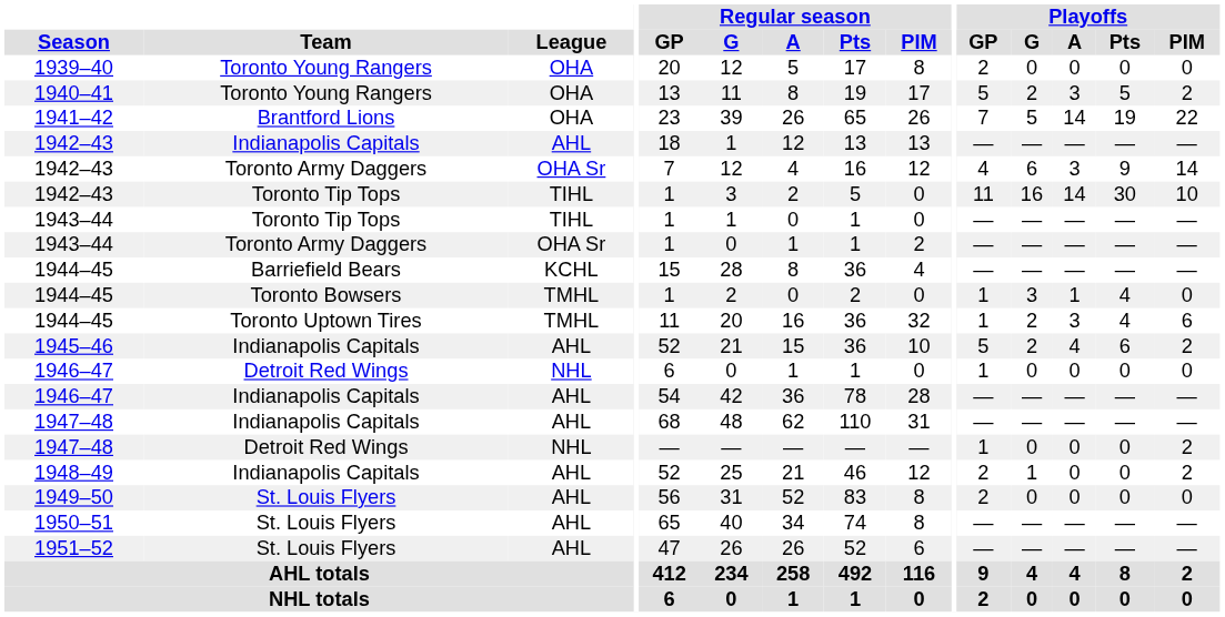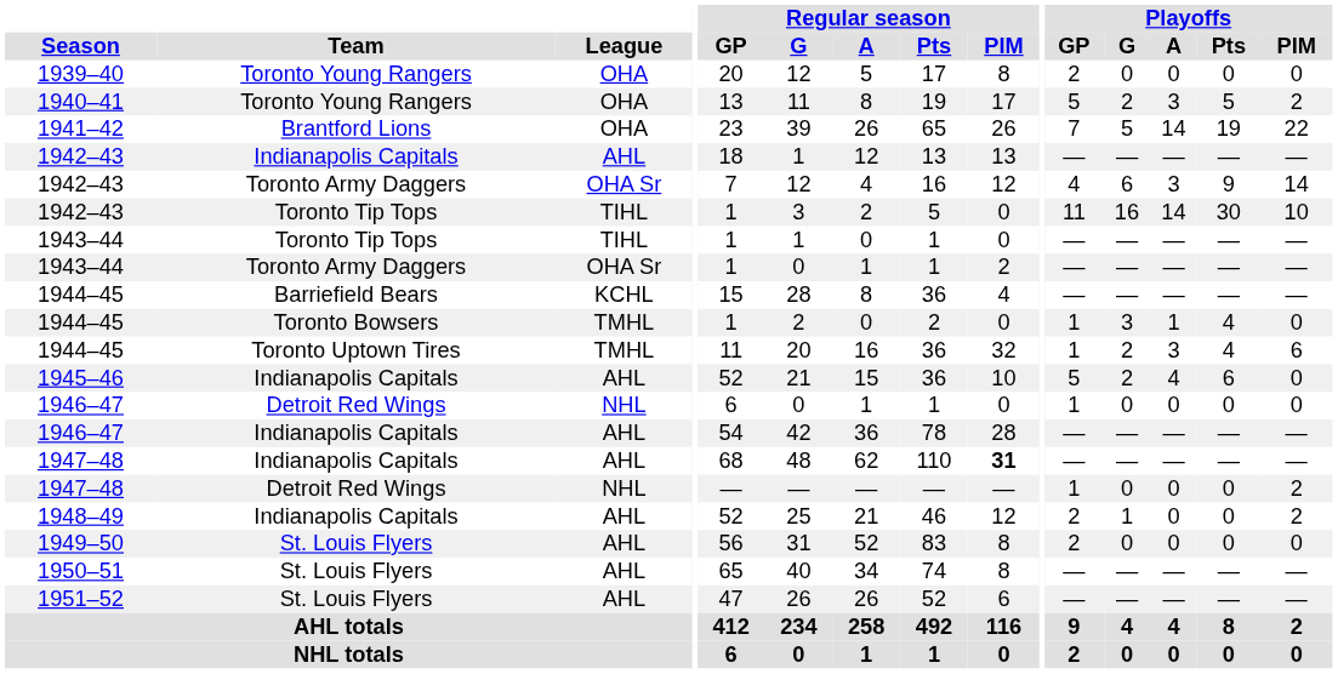 <table border="0" cellpadding="1" cellspacing="0" style="text-align:center; width:60em">
 <tr bgcolor="#e0e0e0">
 <th colspan="3" bgcolor="#ffffff"></th>
 <th rowspan="100" bgcolor="#ffffff"></th>
 <th colspan="5"><a href='#'>Regular season</a></th>
 <th rowspan="100" bgcolor="#ffffff"></th>
 <th colspan="5"><a href='#'>Playoffs</a></th>
 </tr>
 <tr bgcolor="#e0e0e0">
 <th><a href='#'>Season</a></th>
 <th>Team</th>
 <th>League</th>
 <th>GP</th>
 <th><a href='#'>G</a></th>
 <th><a href='#'>A</a></th>
 <th><a href='#'>Pts</a></th>
 <th><a href='#'>PIM</a></th>
 <th>GP</th>
 <th>G</th>
 <th>A</th>
 <th>Pts</th>
 <th>PIM</th>
 </tr>
 <tr>
 <td><a href='#'>1939–40</a></td>
 <td><a href='#'>Toronto Young Rangers</a></td>
 <td><a href='#'>OHA</a></td>
 <td>20</td>
 <td>12</td>
 <td>5</td>
 <td>17</td>
 <td>8</td>
 <td>2</td>
 <td>0</td>
 <td>0</td>
 <td>0</td>
 <td>0</td>
 </tr>
 <tr bgcolor="#f0f0f0">
 <td><a href='#'>1940–41</a></td>
 <td>Toronto Young Rangers</td>
 <td>OHA</td>
 <td>13</td>
 <td>11</td>
 <td>8</td>
 <td>19</td>
 <td>17</td>
 <td>5</td>
 <td>2</td>
 <td>3</td>
 <td>5</td>
 <td>2</td>
 </tr>
 <tr>
 <td><a href='#'>1941–42</a></td>
 <td><a href='#'>Brantford Lions</a></td>
 <td>OHA</td>
 <td>23</td>
 <td>39</td>
 <td>26</td>
 <td>65</td>
 <td>26</td>
 <td>7</td>
 <td>5</td>
 <td>14</td>
 <td>19</td>
 <td>22</td>
 </tr>
 <tr bgcolor="#f0f0f0">
 <td><a href='#'>1942–43</a></td>
 <td><a href='#'>Indianapolis Capitals</a></td>
 <td><a href='#'>AHL</a></td>
 <td>18</td>
 <td>1</td>
 <td>12</td>
 <td>13</td>
 <td>13</td>
 <td>—</td>
 <td>—</td>
 <td>—</td>
 <td>—</td>
 <td>—</td>
 </tr>
 <tr>
 <td>1942–43</td>
 <td>Toronto Army Daggers</td>
 <td><a href='#'>OHA Sr</a></td>
 <td>7</td>
 <td>12</td>
 <td>4</td>
 <td>16</td>
 <td>12</td>
 <td>4</td>
 <td>6</td>
 <td>3</td>
 <td>9</td>
 <td>14</td>
 </tr>
 <tr bgcolor="#f0f0f0">
 <td>1942–43</td>
 <td>Toronto Tip Tops</td>
 <td>TIHL</td>
 <td>1</td>
 <td>3</td>
 <td>2</td>
 <td>5</td>
 <td>0</td>
 <td>11</td>
 <td>16</td>
 <td>14</td>
 <td>30</td>
 <td>10</td>
 </tr>
 <tr>
 <td>1943–44</td>
 <td>Toronto Tip Tops</td>
 <td>TIHL</td>
 <td>1</td>
 <td>1</td>
 <td>0</td>
 <td>1</td>
 <td>0</td>
 <td>—</td>
 <td>—</td>
 <td>—</td>
 <td>—</td>
 <td>—</td>
 </tr>
 <tr bgcolor="#f0f0f0">
 <td>1943–44</td>
 <td>Toronto Army Daggers</td>
 <td>OHA Sr</td>
 <td>1</td>
 <td>0</td>
 <td>1</td>
 <td>1</td>
 <td>2</td>
 <td>—</td>
 <td>—</td>
 <td>—</td>
 <td>—</td>
 <td>—</td>
 </tr>
 <tr>
 <td>1944–45</td>
 <td>Barriefield Bears</td>
 <td>KCHL</td>
 <td>15</td>
 <td>28</td>
 <td>8</td>
 <td>36</td>
 <td>4</td>
 <td>—</td>
 <td>—</td>
 <td>—</td>
 <td>—</td>
 <td>—</td>
 </tr>
 <tr bgcolor="#f0f0f0">
 <td>1944–45</td>
 <td>Toronto Bowsers</td>
 <td>TMHL</td>
 <td>1</td>
 <td>2</td>
 <td>0</td>
 <td>2</td>
 <td>0</td>
 <td>1</td>
 <td>3</td>
 <td>1</td>
 <td>4</td>
 <td>0</td>
 </tr>
 <tr>
 <td>1944–45</td>
 <td>Toronto Uptown Tires</td>
 <td>TMHL</td>
 <td>11</td>
 <td>20</td>
 <td>16</td>
 <td>36</td>
 <td>32</td>
 <td>1</td>
 <td>2</td>
 <td>3</td>
 <td>4</td>
 <td>6</td>
 </tr>
 <tr bgcolor="#f0f0f0">
 <td><a href='#'>1945–46</a></td>
 <td>Indianapolis Capitals</td>
 <td>AHL</td>
 <td>52</td>
 <td>21</td>
 <td>15</td>
 <td>36</td>
 <td>10</td>
 <td>5</td>
 <td>2</td>
 <td>4</td>
 <td>6</td>
-<td>2</td>
+<td>0</td>
 </tr>
 <tr>
 <td><a href='#'>1946–47</a></td>
 <td><a href='#'>Detroit Red Wings</a></td>
 <td><a href='#'>NHL</a></td>
 <td>6</td>
 <td>0</td>
 <td>1</td>
 <td>1</td>
 <td>0</td>
 <td>1</td>
 <td>0</td>
 <td>0</td>
 <td>0</td>
 <td>0</td>
 </tr>
 <tr bgcolor="#f0f0f0">
 <td><a href='#'>1946–47</a></td>
 <td>Indianapolis Capitals</td>
 <td>AHL</td>
 <td>54</td>
 <td>42</td>
 <td>36</td>
 <td>78</td>
 <td>28</td>
 <td>—</td>
 <td>—</td>
 <td>—</td>
 <td>—</td>
 <td>—</td>
 </tr>
 <tr>
 <td><a href='#'>1947–48</a></td>
 <td>Indianapolis Capitals</td>
 <td>AHL</td>
 <td>68</td>
 <td>48</td>
 <td>62</td>
 <td>110</td>
-<td>31</td>
+<td><strong>31</strong></td>
 <td>—</td>
 <td>—</td>
 <td>—</td>
 <td>—</td>
 <td>—</td>
 </tr>
 <tr bgcolor="#f0f0f0">
 <td><a href='#'>1947–48</a></td>
 <td>Detroit Red Wings</td>
 <td>NHL</td>
 <td>—</td>
 <td>—</td>
 <td>—</td>
 <td>—</td>
 <td>—</td>
 <td>1</td>
 <td>0</td>
 <td>0</td>
 <td>0</td>
 <td>2</td>
 </tr>
 <tr>
 <td><a href='#'>1948–49</a></td>
 <td>Indianapolis Capitals</td>
 <td>AHL</td>
 <td>52</td>
 <td>25</td>
 <td>21</td>
 <td>46</td>
 <td>12</td>
 <td>2</td>
 <td>1</td>
 <td>0</td>
 <td>0</td>
 <td>2</td>
 </tr>
 <tr bgcolor="#f0f0f0">
 <td><a href='#'>1949–50</a></td>
 <td><a href='#'>St. Louis Flyers</a></td>
 <td>AHL</td>
 <td>56</td>
 <td>31</td>
 <td>52</td>
 <td>83</td>
 <td>8</td>
 <td>2</td>
 <td>0</td>
 <td>0</td>
 <td>0</td>
 <td>0</td>
 </tr>
 <tr>
 <td><a href='#'>1950–51</a></td>
 <td>St. Louis Flyers</td>
 <td>AHL</td>
 <td>65</td>
 <td>40</td>
 <td>34</td>
 <td>74</td>
 <td>8</td>
 <td>—</td>
 <td>—</td>
 <td>—</td>
 <td>—</td>
 <td>—</td>
 </tr>
 <tr bgcolor="#f0f0f0">
 <td><a href='#'>1951–52</a></td>
 <td>St. Louis Flyers</td>
 <td>AHL</td>
 <td>47</td>
 <td>26</td>
 <td>26</td>
 <td>52</td>
 <td>6</td>
 <td>—</td>
 <td>—</td>
 <td>—</td>
 <td>—</td>
 <td>—</td>
 </tr>
 <tr bgcolor="#e0e0e0">
 <th colspan="3">AHL totals</th>
 <th>412</th>
 <th>234</th>
 <th>258</th>
 <th>492</th>
 <th>116</th>
 <th>9</th>
 <th>4</th>
 <th>4</th>
 <th>8</th>
 <th>2</th>
 </tr>
 <tr bgcolor="#e0e0e0">
 <th colspan="3">NHL totals</th>
 <th>6</th>
 <th>0</th>
 <th>1</th>
 <th>1</th>
 <th>0</th>
 <th>2</th>
 <th>0</th>
 <th>0</th>
 <th>0</th>
 <th>0</th>
 </tr>
 </table>
